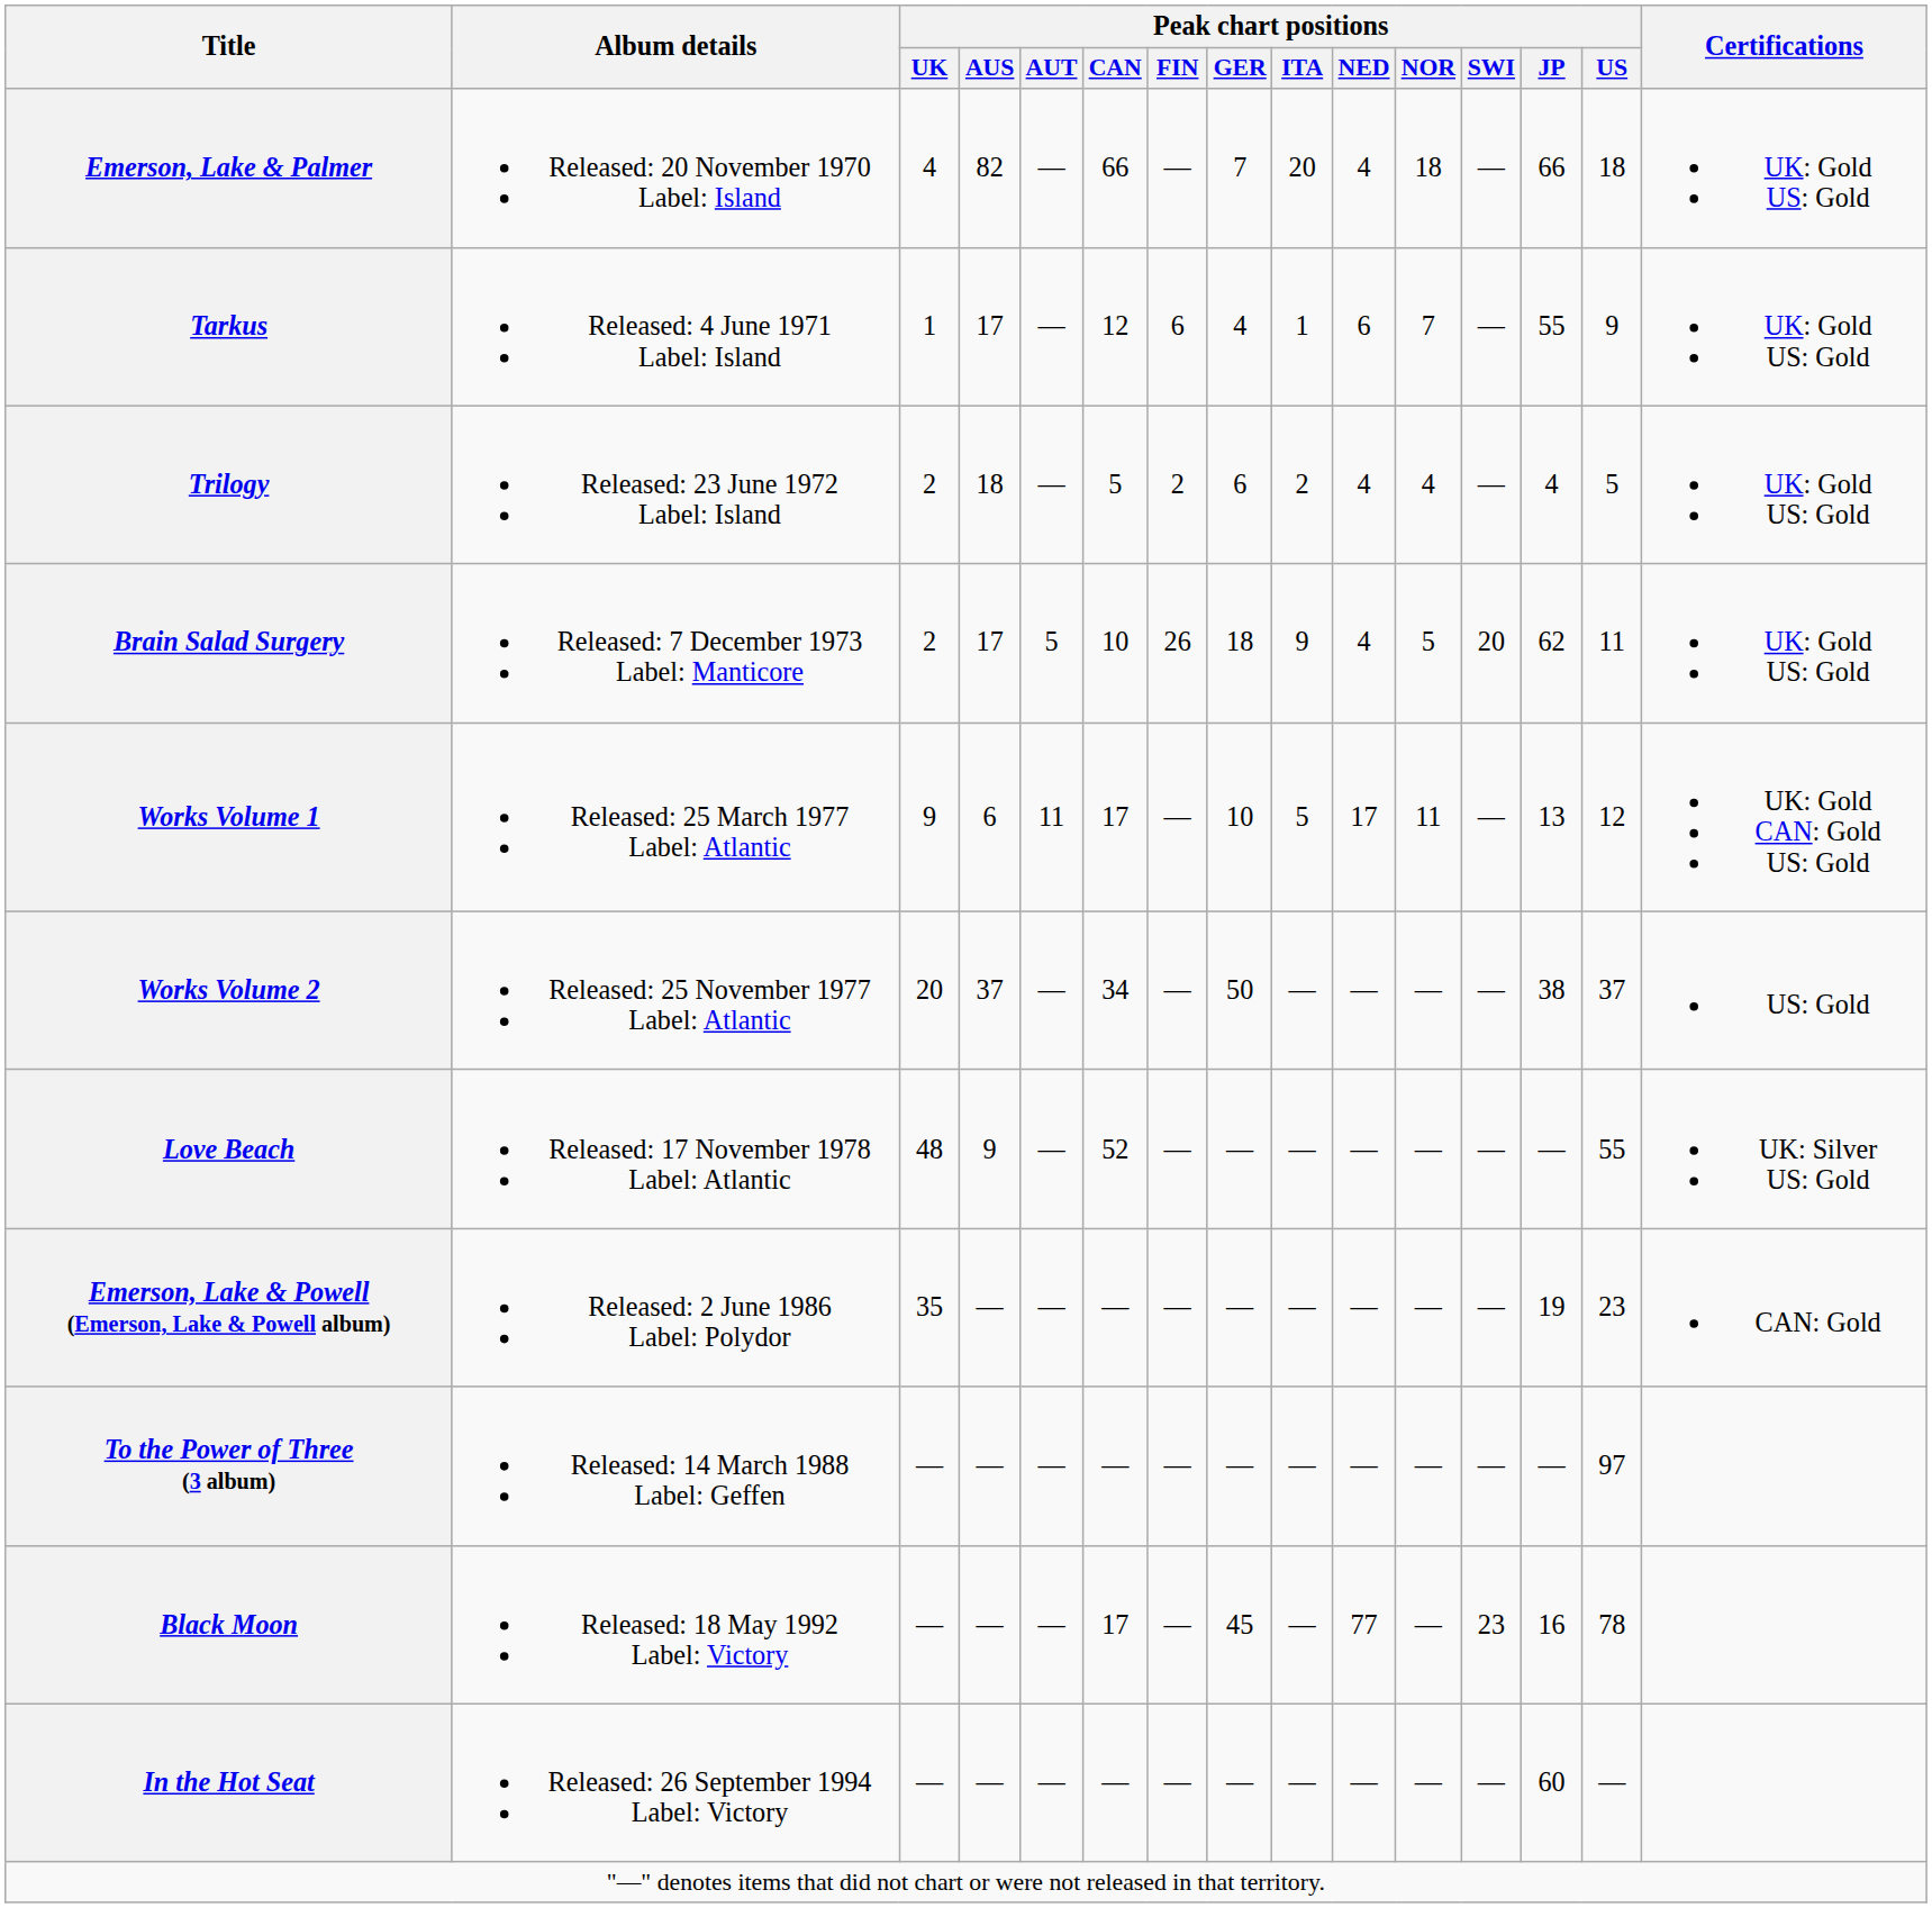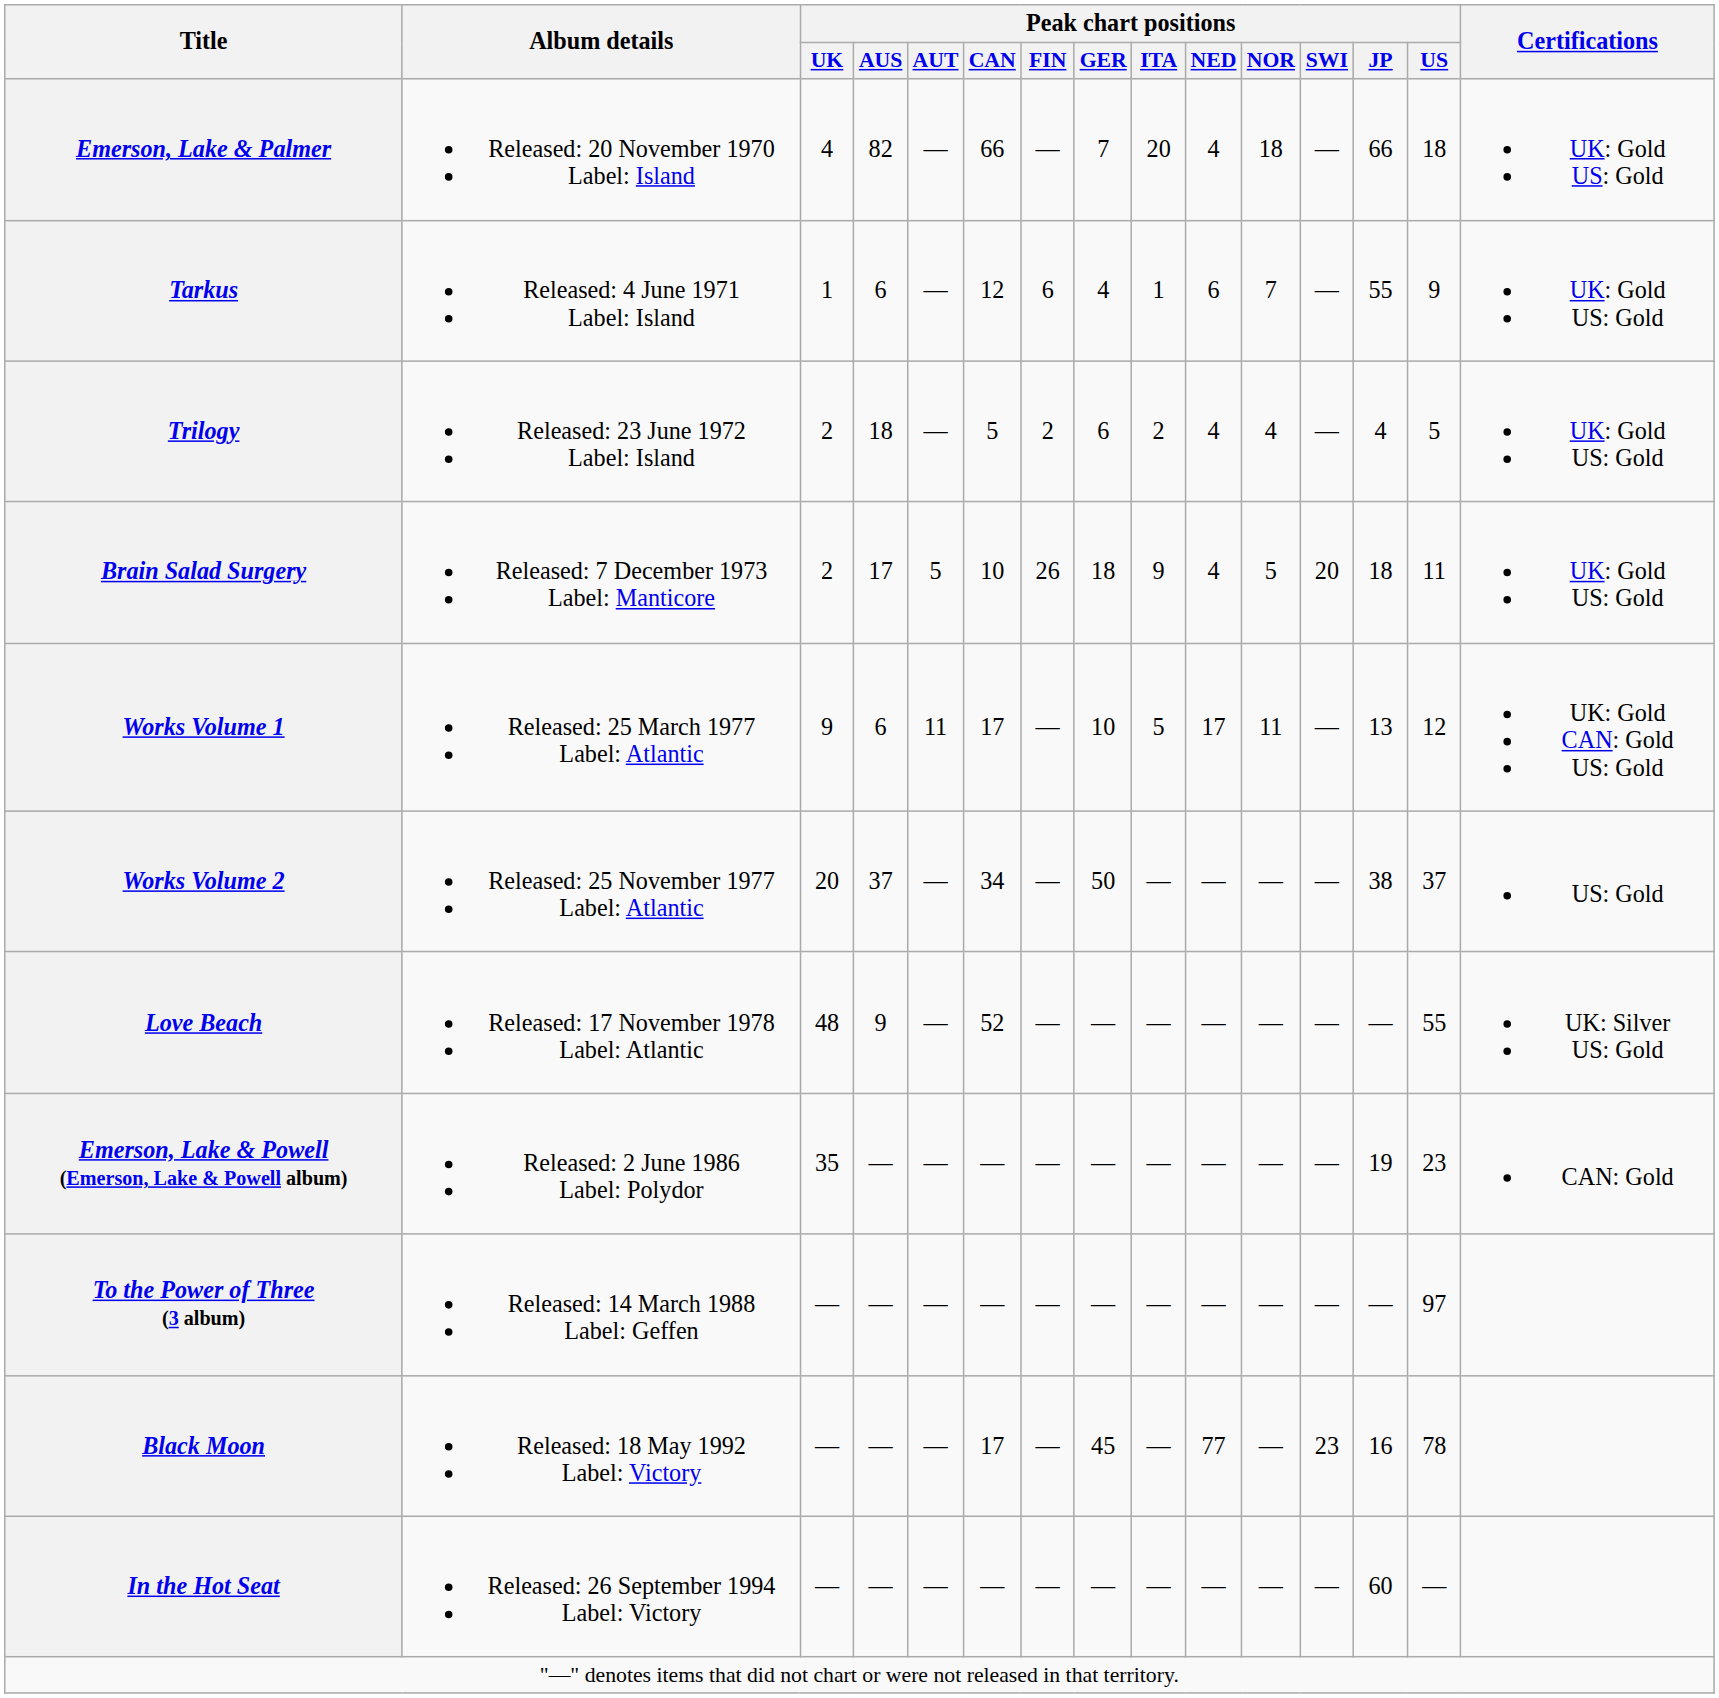 <table class="wikitable plainrowheaders" style="text-align:center;">
 <tr>
 <th scope="col" rowspan="2" style="width:16em;">Title</th>
 <th scope="col" rowspan="2" style="width:16em;">Album details</th>
 <th colspan="12" scope="col">Peak chart positions</th>
 <th rowspan="2" style="width:10em;"><a href='#'>Certifications</a></th>
 </tr>
 <tr>
 <th style="width:2em;font-size:90%;"><a href='#'>UK</a><br></th>
 <th style="width:2em;font-size:90%;"><a href='#'>AUS</a><br></th>
 <th style="width:2em;font-size:90%;"><a href='#'>AUT</a><br></th>
 <th style="width:2em;font-size:90%;"><a href='#'>CAN</a><br></th>
 <th style="width:2em;font-size:90%;"><a href='#'>FIN</a><br></th>
 <th style="width:2em;font-size:90%;"><a href='#'>GER</a><br></th>
 <th style="width:2em;font-size:90%;"><a href='#'>ITA</a><br></th>
 <th style="width:2em;font-size:90%;"><a href='#'>NED</a><br></th>
 <th style="width:2em;font-size:90%;"><a href='#'>NOR</a><br></th>
 <th style="width:2em;font-size:90%;"><a href='#'>SWI</a><br></th>
 <th style="width:2em;font-size:90%;"><a href='#'>JP</a><br></th>
 <th style="width:2em;font-size:90%;"><a href='#'>US</a><br></th>
 </tr>
 <tr>
 <th scope="row"><em><a href='#'>Emerson, Lake & Palmer</a></em></th>
 <td><br><ul><li>Released: 20 November 1970</li><li>Label: <a href='#'>Island</a></li></ul></td>
 <td>4</td>
 <td>82</td>
 <td>—</td>
 <td>66</td>
 <td>—</td>
 <td>7</td>
 <td>20</td>
 <td>4</td>
 <td>18</td>
 <td>—</td>
 <td>66</td>
 <td>18</td>
 <td><br><ul><li><a href='#'>UK</a>: Gold</li><li><a href='#'>US</a>: Gold</li></ul></td>
 </tr>
 <tr>
 <th scope="row"><em><a href='#'>Tarkus</a></em></th>
 <td><br><ul><li>Released: 4 June 1971</li><li>Label: Island</li></ul></td>
 <td>1</td>
-<td>17</td>
+<td>6</td>
 <td>—</td>
 <td>12</td>
 <td>6</td>
 <td>4</td>
 <td>1</td>
 <td>6</td>
 <td>7</td>
 <td>—</td>
 <td>55</td>
 <td>9</td>
 <td><br><ul><li><a href='#'>UK</a>: Gold</li><li>US: Gold</li></ul></td>
 </tr>
 <tr>
 <th scope="row"><em><a href='#'>Trilogy</a></em></th>
 <td><br><ul><li>Released: 23 June 1972</li><li>Label: Island</li></ul></td>
 <td>2</td>
 <td>18</td>
 <td>—</td>
 <td>5</td>
 <td>2</td>
 <td>6</td>
 <td>2</td>
 <td>4</td>
 <td>4</td>
 <td>—</td>
 <td>4</td>
 <td>5</td>
 <td><br><ul><li><a href='#'>UK</a>: Gold</li><li>US: Gold</li></ul></td>
 </tr>
 <tr>
 <th scope="row"><em><a href='#'>Brain Salad Surgery</a></em></th>
 <td><br><ul><li>Released: 7 December 1973</li><li>Label: <a href='#'>Manticore</a></li></ul></td>
 <td>2</td>
 <td>17</td>
 <td>5</td>
 <td>10</td>
 <td>26</td>
 <td>18</td>
 <td>9</td>
 <td>4</td>
 <td>5</td>
 <td>20</td>
-<td>62</td>
+<td>18</td>
 <td>11</td>
 <td><br><ul><li><a href='#'>UK</a>: Gold</li><li>US: Gold</li></ul></td>
 </tr>
 <tr>
 <th scope="row"><em><a href='#'>Works Volume 1</a></em></th>
 <td><br><ul><li>Released: 25 March 1977</li><li>Label: <a href='#'>Atlantic</a></li></ul></td>
 <td>9</td>
 <td>6</td>
 <td>11</td>
 <td>17</td>
 <td>—</td>
 <td>10</td>
 <td>5</td>
 <td>17</td>
 <td>11</td>
 <td>—</td>
 <td>13</td>
 <td>12</td>
 <td><br><ul><li>UK: Gold</li><li><a href='#'>CAN</a>: Gold</li><li>US: Gold</li></ul></td>
 </tr>
 <tr>
 <th scope="row"><em><a href='#'>Works Volume 2</a></em></th>
 <td><br><ul><li>Released: 25 November 1977</li><li>Label: <a href='#'>Atlantic</a></li></ul></td>
 <td>20</td>
 <td>37</td>
 <td>—</td>
 <td>34</td>
 <td>—</td>
 <td>50</td>
 <td>—</td>
 <td>—</td>
 <td>—</td>
 <td>—</td>
 <td>38</td>
 <td>37</td>
 <td><br><ul><li>US: Gold</li></ul></td>
 </tr>
 <tr>
 <th scope="row"><em><a href='#'>Love Beach</a></em></th>
 <td><br><ul><li>Released: 17 November 1978</li><li>Label: Atlantic</li></ul></td>
 <td>48</td>
 <td>9</td>
 <td>—</td>
 <td>52</td>
 <td>—</td>
 <td>—</td>
 <td>—</td>
 <td>—</td>
 <td>—</td>
 <td>—</td>
 <td>—</td>
 <td>55</td>
 <td><br><ul><li>UK: Silver</li><li>US: Gold</li></ul></td>
 </tr>
 <tr>
 <th scope="row"><em><a href='#'>Emerson, Lake & Powell</a></em><br><small>(<a href='#'>Emerson, Lake & Powell</a> album)</small></th>
 <td><br><ul><li>Released: 2 June 1986</li><li>Label: Polydor</li></ul></td>
 <td>35</td>
 <td>—</td>
 <td>—</td>
 <td>—</td>
 <td>—</td>
 <td>—</td>
 <td>—</td>
 <td>—</td>
 <td>—</td>
 <td>—</td>
 <td>19</td>
 <td>23</td>
 <td><br><ul><li>CAN: Gold</li></ul></td>
 </tr>
 <tr>
 <th scope="row"><em><a href='#'>To the Power of Three</a></em><br><small>(<a href='#'>3</a> album)</small></th>
 <td><br><ul><li>Released: 14 March 1988</li><li>Label: Geffen</li></ul></td>
 <td>—</td>
 <td>—</td>
 <td>—</td>
 <td>—</td>
 <td>—</td>
 <td>—</td>
 <td>—</td>
 <td>—</td>
 <td>—</td>
 <td>—</td>
 <td>—</td>
 <td>97</td>
 <td></td>
 </tr>
 <tr>
 <th scope="row"><em><a href='#'>Black Moon</a></em></th>
 <td><br><ul><li>Released: 18 May 1992</li><li>Label: <a href='#'>Victory</a></li></ul></td>
 <td>—</td>
 <td>—</td>
 <td>—</td>
 <td>17</td>
 <td>—</td>
 <td>45</td>
 <td>—</td>
 <td>77</td>
 <td>—</td>
 <td>23</td>
 <td>16</td>
 <td>78</td>
 <td></td>
 </tr>
 <tr>
 <th scope="row"><em><a href='#'>In the Hot Seat</a></em></th>
 <td><br><ul><li>Released: 26 September 1994</li><li>Label: Victory</li></ul></td>
 <td>—</td>
 <td>—</td>
 <td>—</td>
 <td>—</td>
 <td>—</td>
 <td>—</td>
 <td>—</td>
 <td>—</td>
 <td>—</td>
 <td>—</td>
 <td>60</td>
 <td>—</td>
 <td></td>
 </tr>
 <tr>
 <td colspan="15" align="center" style="font-size:90%">"—" denotes items that did not chart or were not released in that territory.</td>
 </tr>
 </table>
